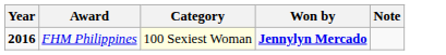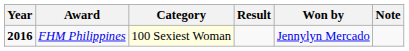 <table class="wikitable" style="font-size: 90%;">
 <tr>
 <th>Year</th>
 <th>Award</th>
 <th>Category</th>
+<th>Result</th>
 <th>Won by</th>
 <th>Note</th>
 </tr>
 <tr>
 <td><strong>2016</strong></td>
 <td><em><a href='#'>FHM Philippines</a></em></td>
 <td style="background: lightyellow;">100 Sexiest Woman</td>
-<td><strong><a href='#'>Jennylyn Mercado</a></strong></td>
+<td></td>
+<td><a href='#'>Jennylyn Mercado</a></td>
 <td></td>
 </tr>
 </table>
